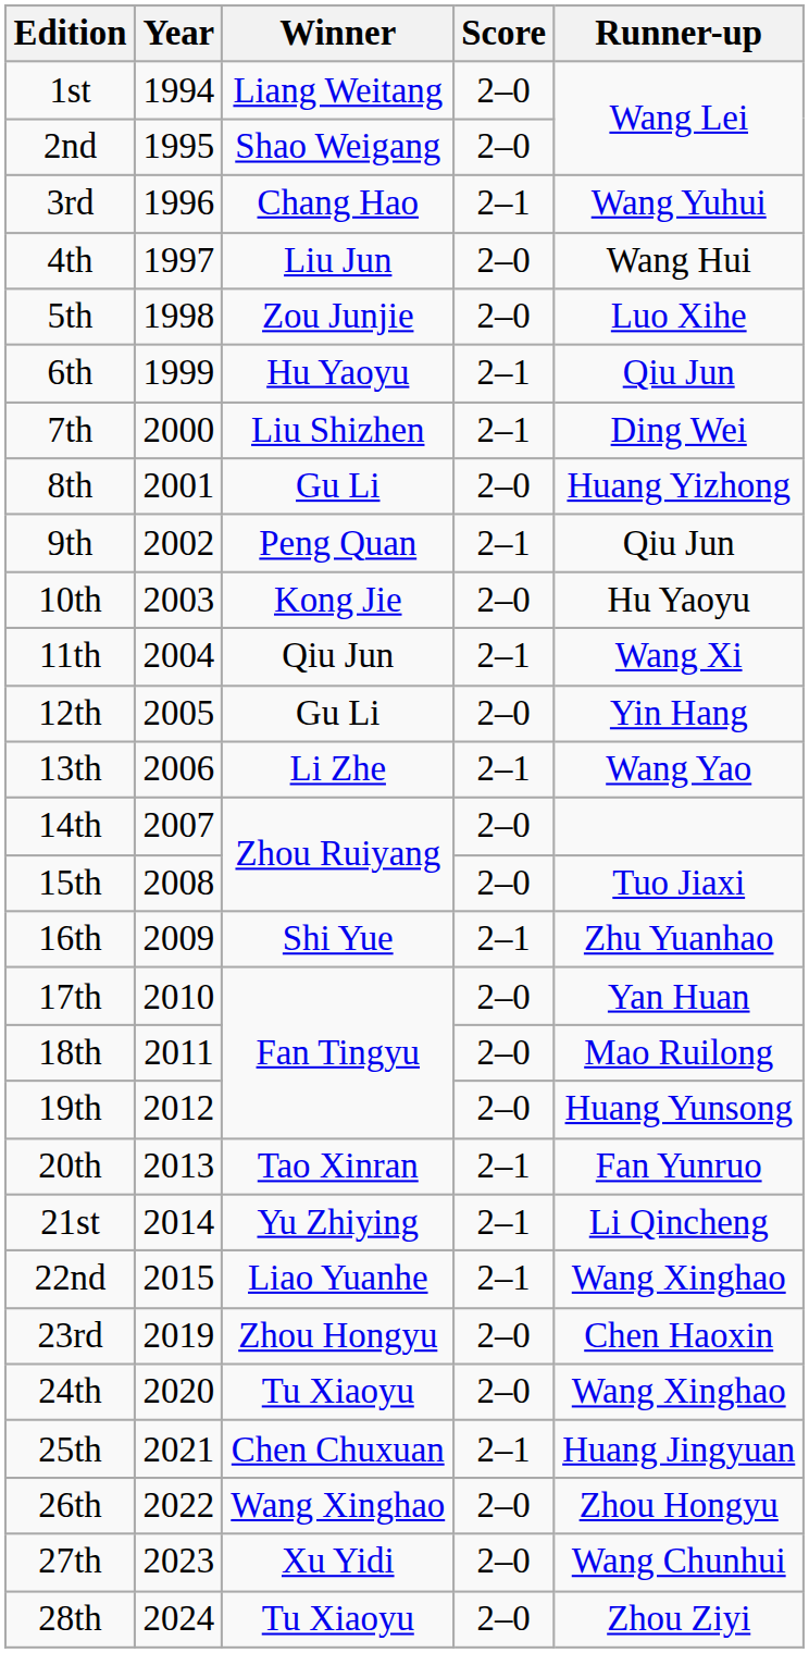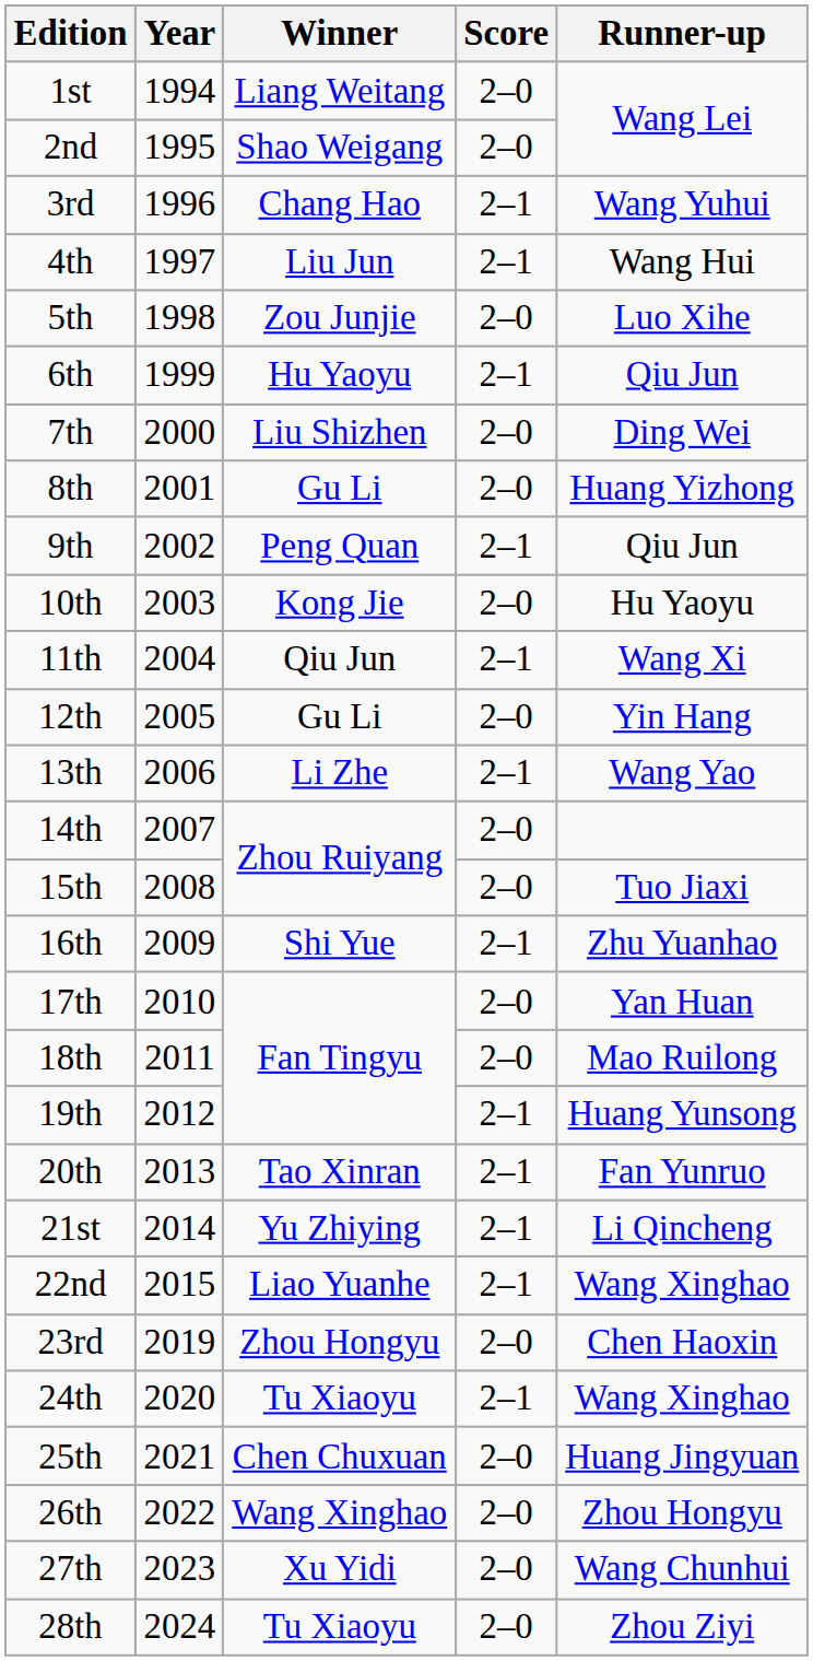 <table class="wikitable" style="text-align: center;">
 <tr>
 <th>Edition</th>
 <th>Year</th>
 <th>Winner</th>
 <th>Score</th>
 <th>Runner-up</th>
 </tr>
 <tr>
 <td>1st</td>
 <td>1994</td>
 <td><a href='#'>Liang Weitang</a></td>
 <td>2–0</td>
 <td rowspan="2"><a href='#'>Wang Lei</a></td>
 </tr>
 <tr>
 <td>2nd</td>
 <td>1995</td>
 <td><a href='#'>Shao Weigang</a></td>
 <td>2–0</td>
 </tr>
 <tr>
 <td>3rd</td>
 <td>1996</td>
 <td><a href='#'>Chang Hao</a></td>
 <td>2–1</td>
 <td><a href='#'>Wang Yuhui</a></td>
 </tr>
 <tr>
 <td>4th</td>
 <td>1997</td>
 <td><a href='#'>Liu Jun</a></td>
-<td>2–0</td>
+<td>2–1</td>
 <td>Wang Hui</td>
 </tr>
 <tr>
 <td>5th</td>
 <td>1998</td>
 <td><a href='#'>Zou Junjie</a></td>
 <td>2–0</td>
 <td><a href='#'>Luo Xihe</a></td>
 </tr>
 <tr>
 <td>6th</td>
 <td>1999</td>
 <td><a href='#'>Hu Yaoyu</a></td>
 <td>2–1</td>
 <td><a href='#'>Qiu Jun</a></td>
 </tr>
 <tr>
 <td>7th</td>
 <td>2000</td>
 <td><a href='#'>Liu Shizhen</a></td>
-<td>2–1</td>
+<td>2–0</td>
 <td><a href='#'>Ding Wei</a></td>
 </tr>
 <tr>
 <td>8th</td>
 <td>2001</td>
 <td><a href='#'>Gu Li</a></td>
 <td>2–0</td>
 <td><a href='#'>Huang Yizhong</a></td>
 </tr>
 <tr>
 <td>9th</td>
 <td>2002</td>
 <td><a href='#'>Peng Quan</a></td>
 <td>2–1</td>
 <td>Qiu Jun</td>
 </tr>
 <tr>
 <td>10th</td>
 <td>2003</td>
 <td><a href='#'>Kong Jie</a></td>
 <td>2–0</td>
 <td>Hu Yaoyu</td>
 </tr>
 <tr>
 <td>11th</td>
 <td>2004</td>
 <td>Qiu Jun</td>
 <td>2–1</td>
 <td><a href='#'>Wang Xi</a></td>
 </tr>
 <tr>
 <td>12th</td>
 <td>2005</td>
 <td>Gu Li</td>
 <td>2–0</td>
 <td><a href='#'>Yin Hang</a></td>
 </tr>
 <tr>
 <td>13th</td>
 <td>2006</td>
 <td><a href='#'>Li Zhe</a></td>
 <td>2–1</td>
 <td><a href='#'>Wang Yao</a></td>
 </tr>
 <tr>
 <td>14th</td>
 <td>2007</td>
 <td rowspan="2"><a href='#'>Zhou Ruiyang</a></td>
 <td>2–0</td>
 <td></td>
 </tr>
 <tr>
 <td>15th</td>
 <td>2008</td>
 <td>2–0</td>
 <td><a href='#'>Tuo Jiaxi</a></td>
 </tr>
 <tr>
 <td>16th</td>
 <td>2009</td>
 <td><a href='#'>Shi Yue</a></td>
 <td>2–1</td>
 <td><a href='#'>Zhu Yuanhao</a></td>
 </tr>
 <tr>
 <td>17th</td>
 <td>2010</td>
 <td rowspan="3"><a href='#'>Fan Tingyu</a></td>
 <td>2–0</td>
 <td><a href='#'>Yan Huan</a></td>
 </tr>
 <tr>
 <td>18th</td>
 <td>2011</td>
 <td>2–0</td>
 <td><a href='#'>Mao Ruilong</a></td>
 </tr>
 <tr>
 <td>19th</td>
 <td>2012</td>
-<td>2–0</td>
+<td>2–1</td>
 <td><a href='#'>Huang Yunsong</a></td>
 </tr>
 <tr>
 <td>20th</td>
 <td>2013</td>
 <td><a href='#'>Tao Xinran</a></td>
 <td>2–1</td>
 <td><a href='#'>Fan Yunruo</a></td>
 </tr>
 <tr>
 <td>21st</td>
 <td>2014</td>
 <td><a href='#'>Yu Zhiying</a></td>
 <td>2–1</td>
 <td><a href='#'>Li Qincheng</a></td>
 </tr>
 <tr>
 <td>22nd</td>
 <td>2015</td>
 <td><a href='#'>Liao Yuanhe</a></td>
 <td>2–1</td>
 <td><a href='#'>Wang Xinghao</a></td>
 </tr>
 <tr>
 <td>23rd</td>
 <td>2019</td>
 <td><a href='#'>Zhou Hongyu</a></td>
 <td>2–0</td>
 <td><a href='#'>Chen Haoxin</a></td>
 </tr>
 <tr>
 <td>24th</td>
 <td>2020</td>
 <td><a href='#'>Tu Xiaoyu</a></td>
-<td>2–0</td>
+<td>2–1</td>
 <td><a href='#'>Wang Xinghao</a></td>
 </tr>
 <tr>
 <td>25th</td>
 <td>2021</td>
 <td><a href='#'>Chen Chuxuan</a></td>
-<td>2–1</td>
+<td>2–0</td>
 <td><a href='#'>Huang Jingyuan</a></td>
 </tr>
 <tr>
 <td>26th</td>
 <td>2022</td>
 <td><a href='#'>Wang Xinghao</a></td>
 <td>2–0</td>
 <td><a href='#'>Zhou Hongyu</a></td>
 </tr>
 <tr>
 <td>27th</td>
 <td>2023</td>
 <td><a href='#'>Xu Yidi</a></td>
 <td>2–0</td>
 <td><a href='#'>Wang Chunhui</a></td>
 </tr>
 <tr>
 <td>28th</td>
 <td>2024</td>
 <td><a href='#'>Tu Xiaoyu</a></td>
 <td>2–0</td>
 <td><a href='#'>Zhou Ziyi</a></td>
 </tr>
 </table>
